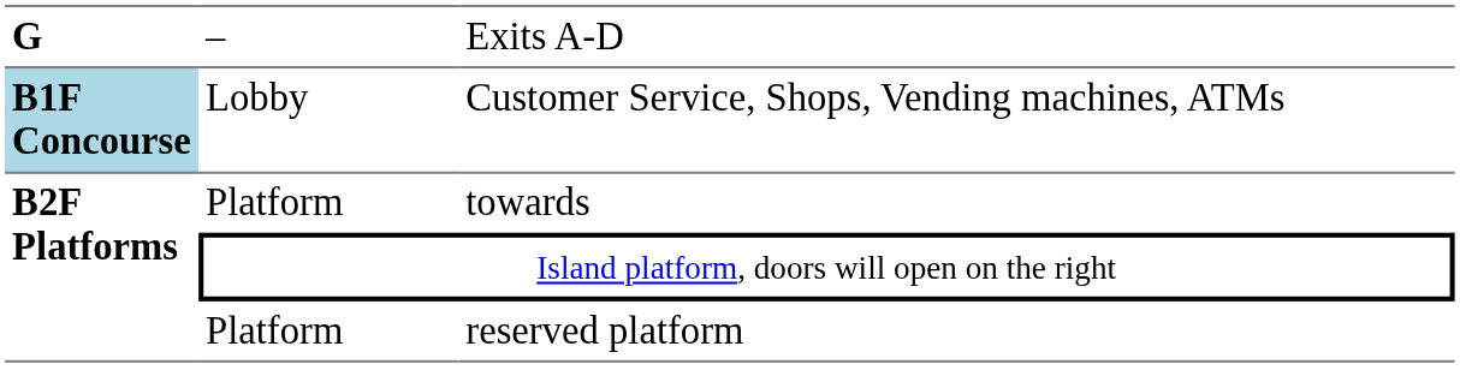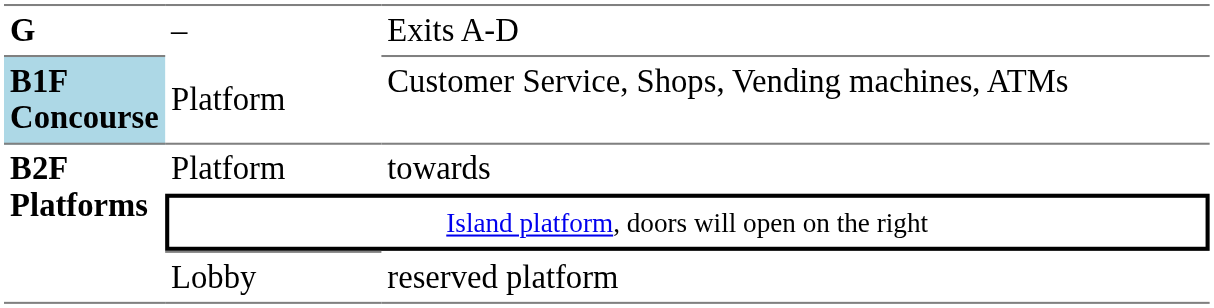 <table table border=0 cellspacing=0 cellpadding=3>
 <tr>
 <td style="border-top:solid 1px gray;" width=50 valign=top><strong>G</strong></td>
 <td style="border-top:solid 1px gray;" width=100 valign=top>–</td>
 <td style="border-top:solid 1px gray;" width=390 valign=top>Exits A-D</td>
 </tr>
 <tr>
 <td style="background: lightblue; border-bottom:solid 1px gray; border-top:solid 1px gray;" valign=top width=50><strong>B1F<br>Concourse</strong></td>
-<td style="border-bottom:solid 1px gray; border-top:solid 1px gray;" valign=top width=100>Lobby</td>
+<td style="border-bottom:solid 1px gray;">Platform</td>
 <td style="border-bottom:solid 1px gray; border-top:solid 1px gray;" valign=top width=400>Customer Service, Shops, Vending machines, ATMs</td>
 </tr>
 <tr>
 <td style="border-bottom:solid 1px gray;" rowspan="6" valign=top><strong>B2F<br>Platforms</strong></td>
 <td>Platform</td>
 <td>  towards  </td>
 </tr>
 <tr>
 <td style="border-right:solid 2px black;border-left:solid 2px black;border-top:solid 2px black;border-bottom:solid 2px black;text-align:center;" colspan=2><small><a href='#'>Island platform</a>, doors will open on the right</small></td>
 </tr>
 <tr>
-<td style="border-bottom:solid 1px gray;">Platform</td>
+<td style="border-bottom:solid 1px gray; border-top:solid 1px gray;" valign=top width=100>Lobby</td>
 <td style="border-bottom:solid 1px gray;">  reserved platform</td>
 </tr>
 </table>
